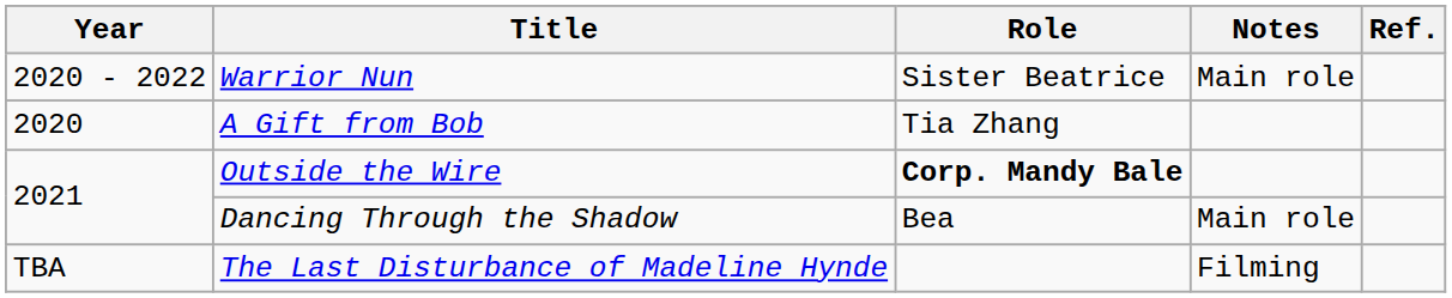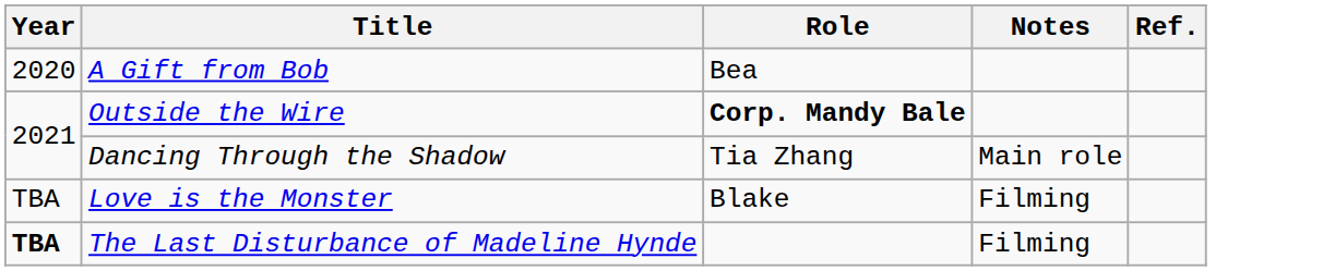 <table class="wikitable sortable">
 <tr>
 <th scope="col">Year</th>
 <th scope="col">Title</th>
 <th scope="col">Role</th>
 <th scope="col" class="unsortable">Notes</th>
 <th>Ref.</th>
 </tr>
 <tr>
-<td>2020 - 2022</td>
-<td><em><a href='#'>Warrior Nun</a></em></td>
-<td>Sister Beatrice</td>
-<td>Main role</td>
-<td></td>
-</tr>
-<tr>
 <td>2020</td>
 <td><em><a href='#'>A Gift from Bob</a></em></td>
-<td>Tia Zhang</td>
+<td>Bea</td>
 <td></td>
 <td></td>
 </tr>
 <tr>
 <td rowspan="2">2021</td>
 <td><em><a href='#'>Outside the Wire</a></em></td>
 <td><strong>Corp. Mandy Bale</strong></td>
 <td></td>
 <td></td>
 </tr>
 <tr>
 <td><em>Dancing Through the Shadow</em></td>
-<td>Bea</td>
+<td>Tia Zhang</td>
 <td>Main role</td>
 <td></td>
 </tr>
 <tr>
 <td>TBA</td>
+<td><em><a href='#'>Love is the Monster</a></em></td>
+<td>Blake</td>
+<td>Filming</td>
+<td></td>
+</tr>
+<tr>
+<td><strong>TBA</strong></td>
 <td><em><a href='#'>The Last Disturbance of Madeline Hynde</a></em></td>
 <td></td>
 <td>Filming</td>
 <td></td>
 </tr>
 </table>
